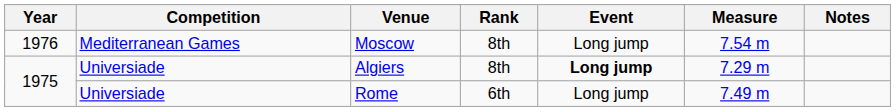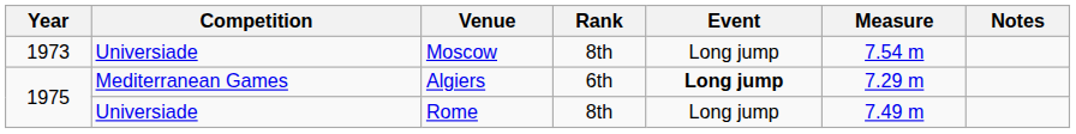 <table class="wikitable sortable" width=50% style="font-size:90%; text-align:center;">
 <tr>
 <th>Year</th>
 <th>Competition</th>
 <th>Venue</th>
 <th>Rank</th>
 <th>Event</th>
 <th>Measure</th>
 <th>Notes</th>
 </tr>
 <tr>
-<td rowspan=1>1976</td>
-<td rowspan=1 align=left><a href='#'>Mediterranean Games</a></td>
+<td rowspan=1>1973</td>
+<td rowspan=1 align=left><a href='#'>Universiade</a></td>
 <td rowspan=1 align=left> <a href='#'>Moscow</a></td>
 <td>8th</td>
 <td>Long jump</td>
 <td><a href='#'>7.54 m</a></td>
 <td></td>
 </tr>
 <tr>
 <td rowspan=2>1975</td>
-<td rowspan=1 align=left><a href='#'>Universiade</a></td>
+<td rowspan=1 align=left><a href='#'>Mediterranean Games</a></td>
 <td rowspan=1 align=left> <a href='#'>Algiers</a></td>
-<td>8th</td>
+<td>6th</td>
 <td><strong>Long jump</strong></td>
 <td><a href='#'>7.29 m</a></td>
 <td></td>
 </tr>
 <tr>
 <td rowspan=1 align=left><a href='#'>Universiade</a></td>
 <td rowspan=1 align=left> <a href='#'>Rome</a></td>
-<td>6th</td>
+<td>8th</td>
 <td>Long jump</td>
 <td><a href='#'>7.49 m</a></td>
 <td></td>
 </tr>
 </table>
